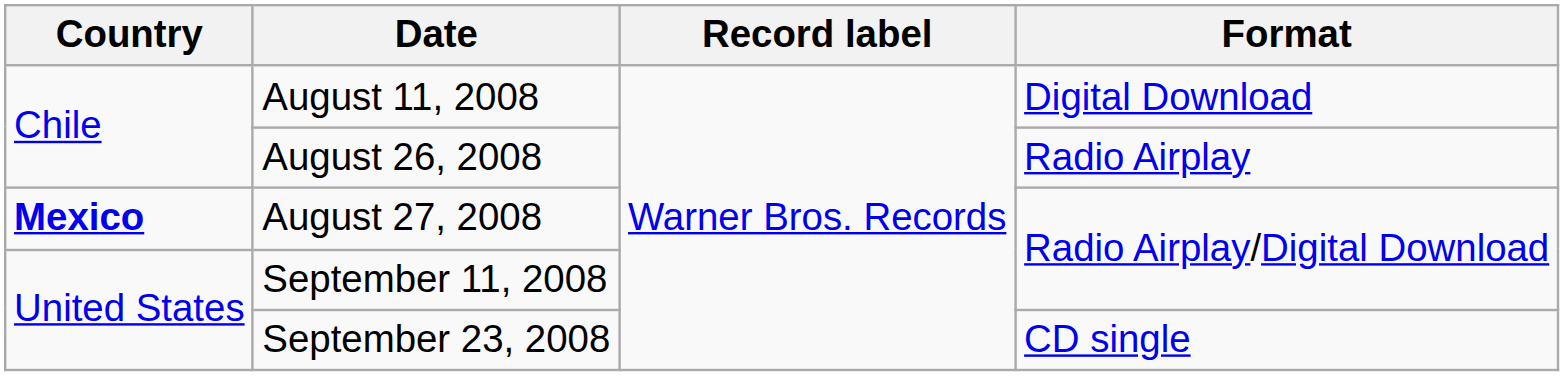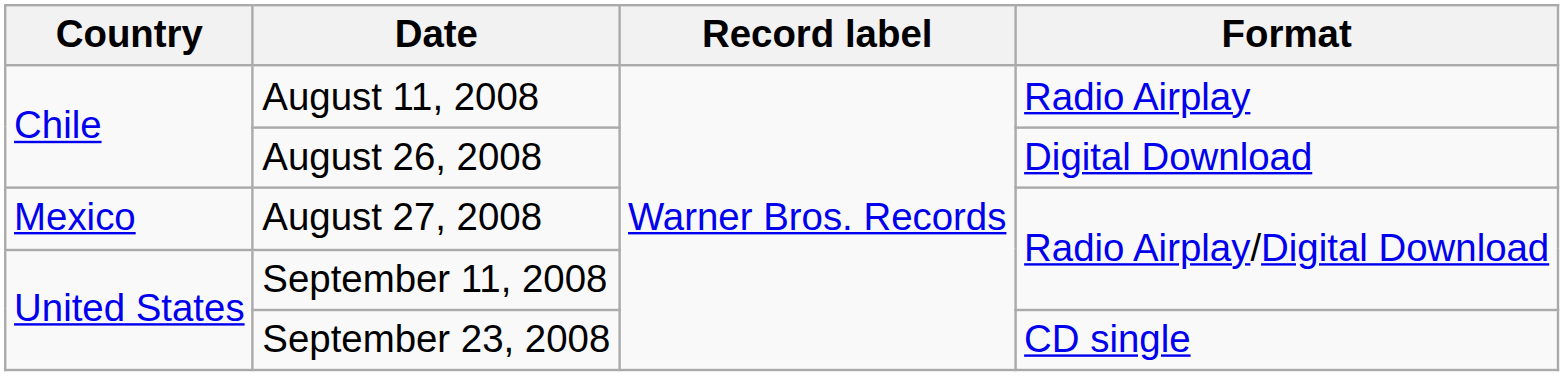 <table class="wikitable">
 <tr>
 <th>Country</th>
 <th>Date</th>
 <th>Record label</th>
 <th>Format</th>
 </tr>
 <tr>
 <td rowspan="2"><a href='#'>Chile</a></td>
 <td>August 11, 2008</td>
 <td rowspan="5"><a href='#'>Warner Bros. Records</a></td>
+<td><a href='#'>Radio Airplay</a></td>
+</tr>
+<tr>
+<td>August 26, 2008</td>
 <td><a href='#'>Digital Download</a></td>
 </tr>
 <tr>
-<td>August 26, 2008</td>
-<td><a href='#'>Radio Airplay</a></td>
-</tr>
-<tr>
-<td><strong><a href='#'>Mexico</a></strong></td>
+<td><a href='#'>Mexico</a></td>
 <td>August 27, 2008</td>
 <td rowspan="2"><a href='#'>Radio Airplay</a>/<a href='#'>Digital Download</a></td>
 </tr>
 <tr>
 <td rowspan="2"><a href='#'>United States</a></td>
 <td>September 11, 2008</td>
 </tr>
 <tr>
 <td>September 23, 2008</td>
 <td><a href='#'>CD single</a></td>
 </tr>
 </table>
